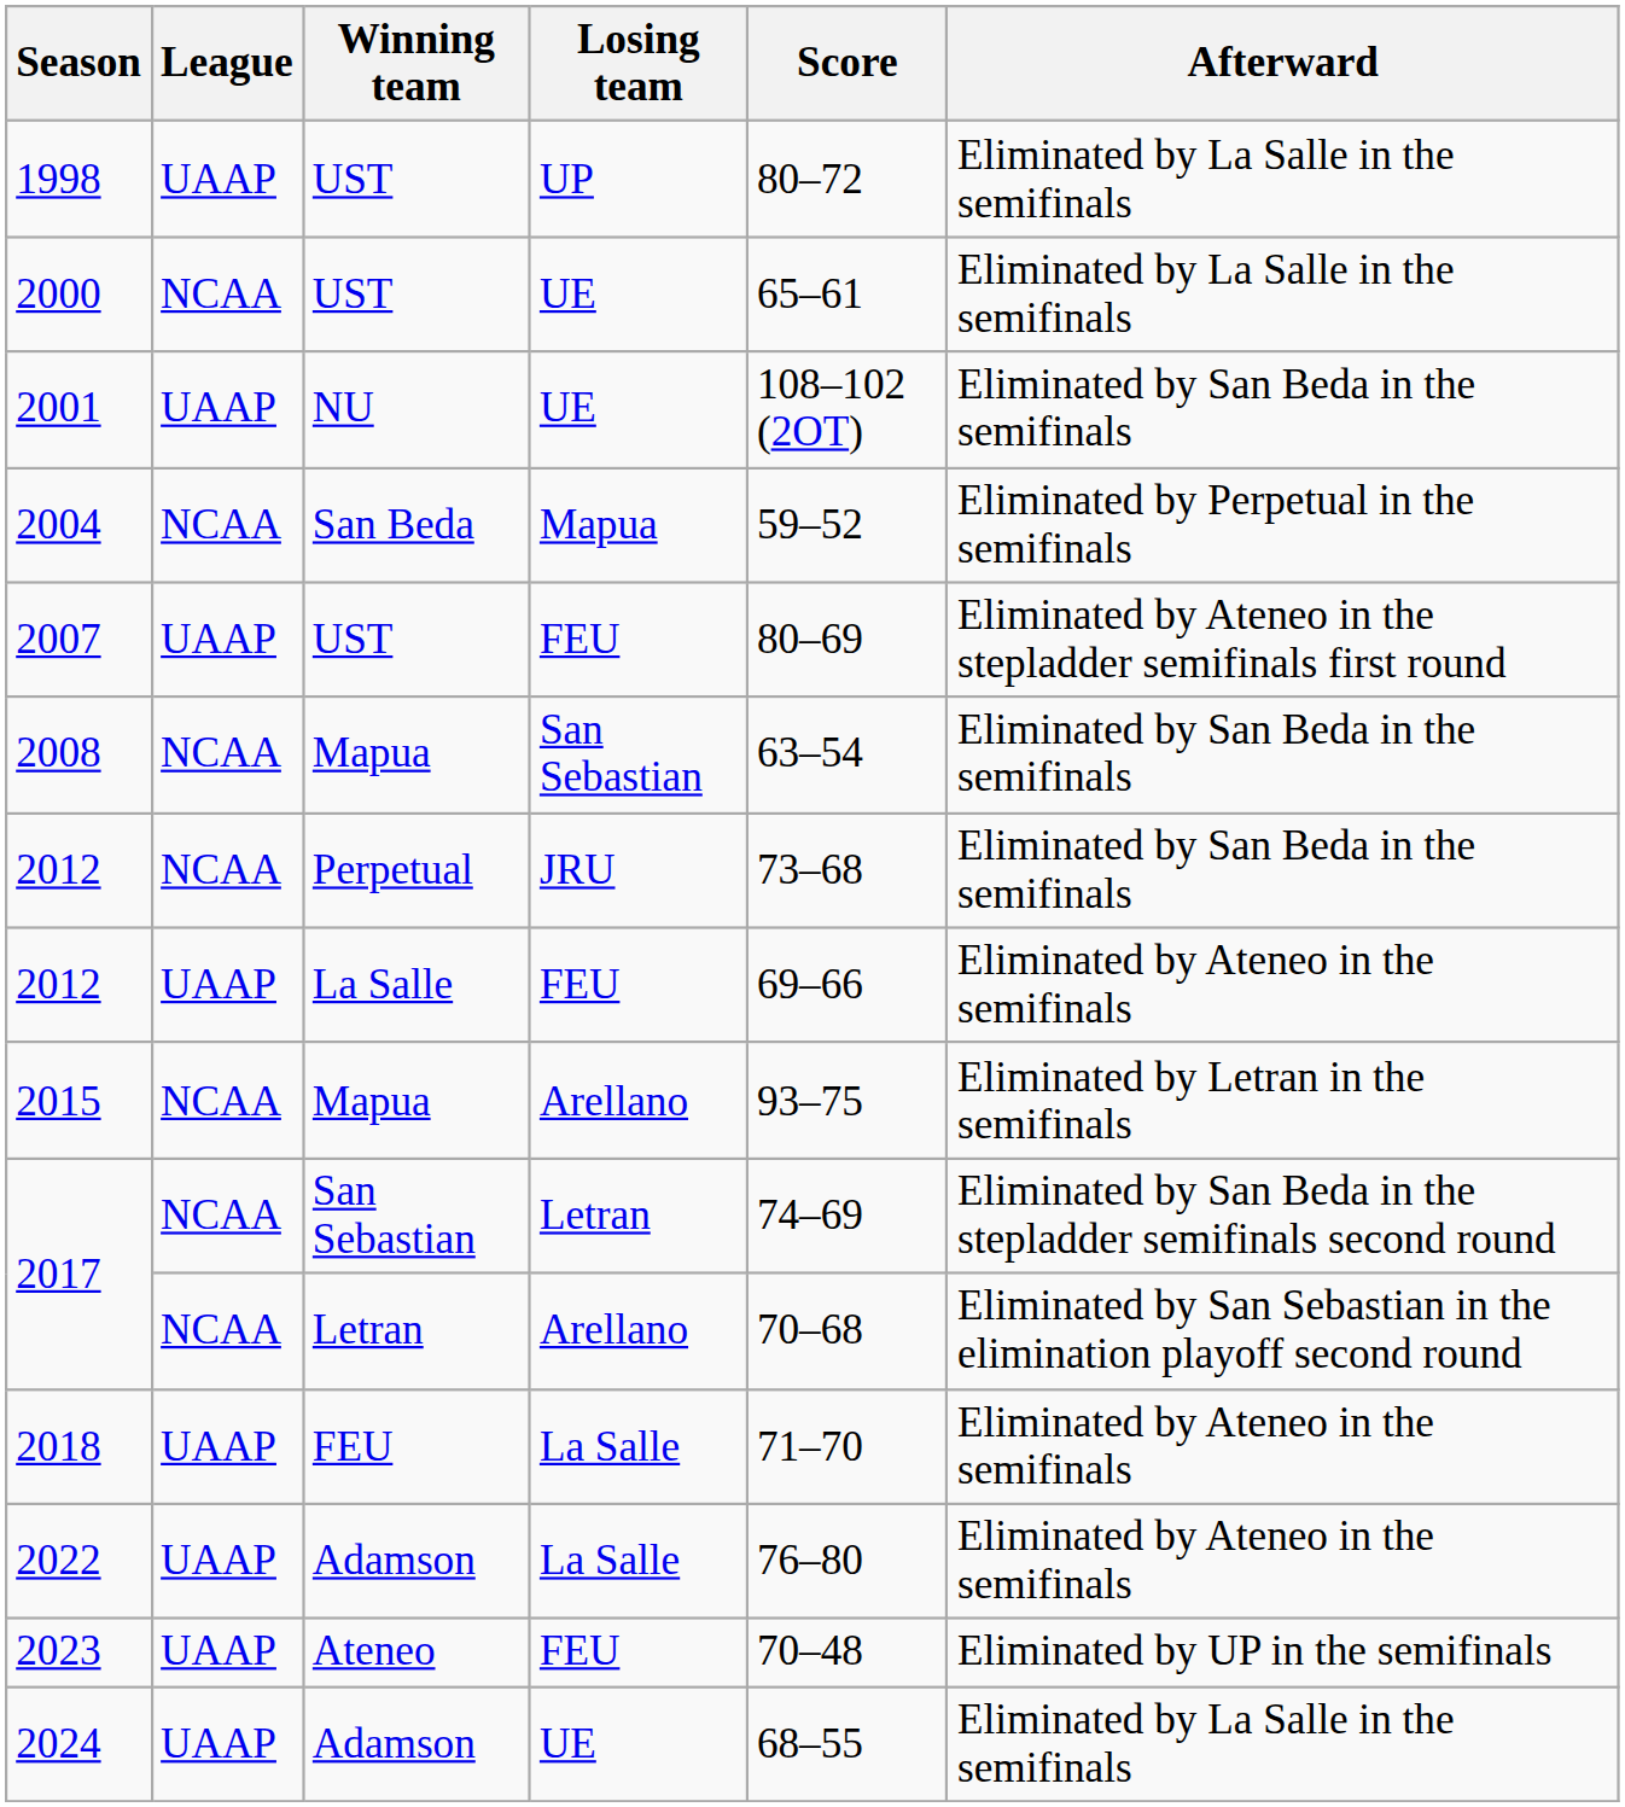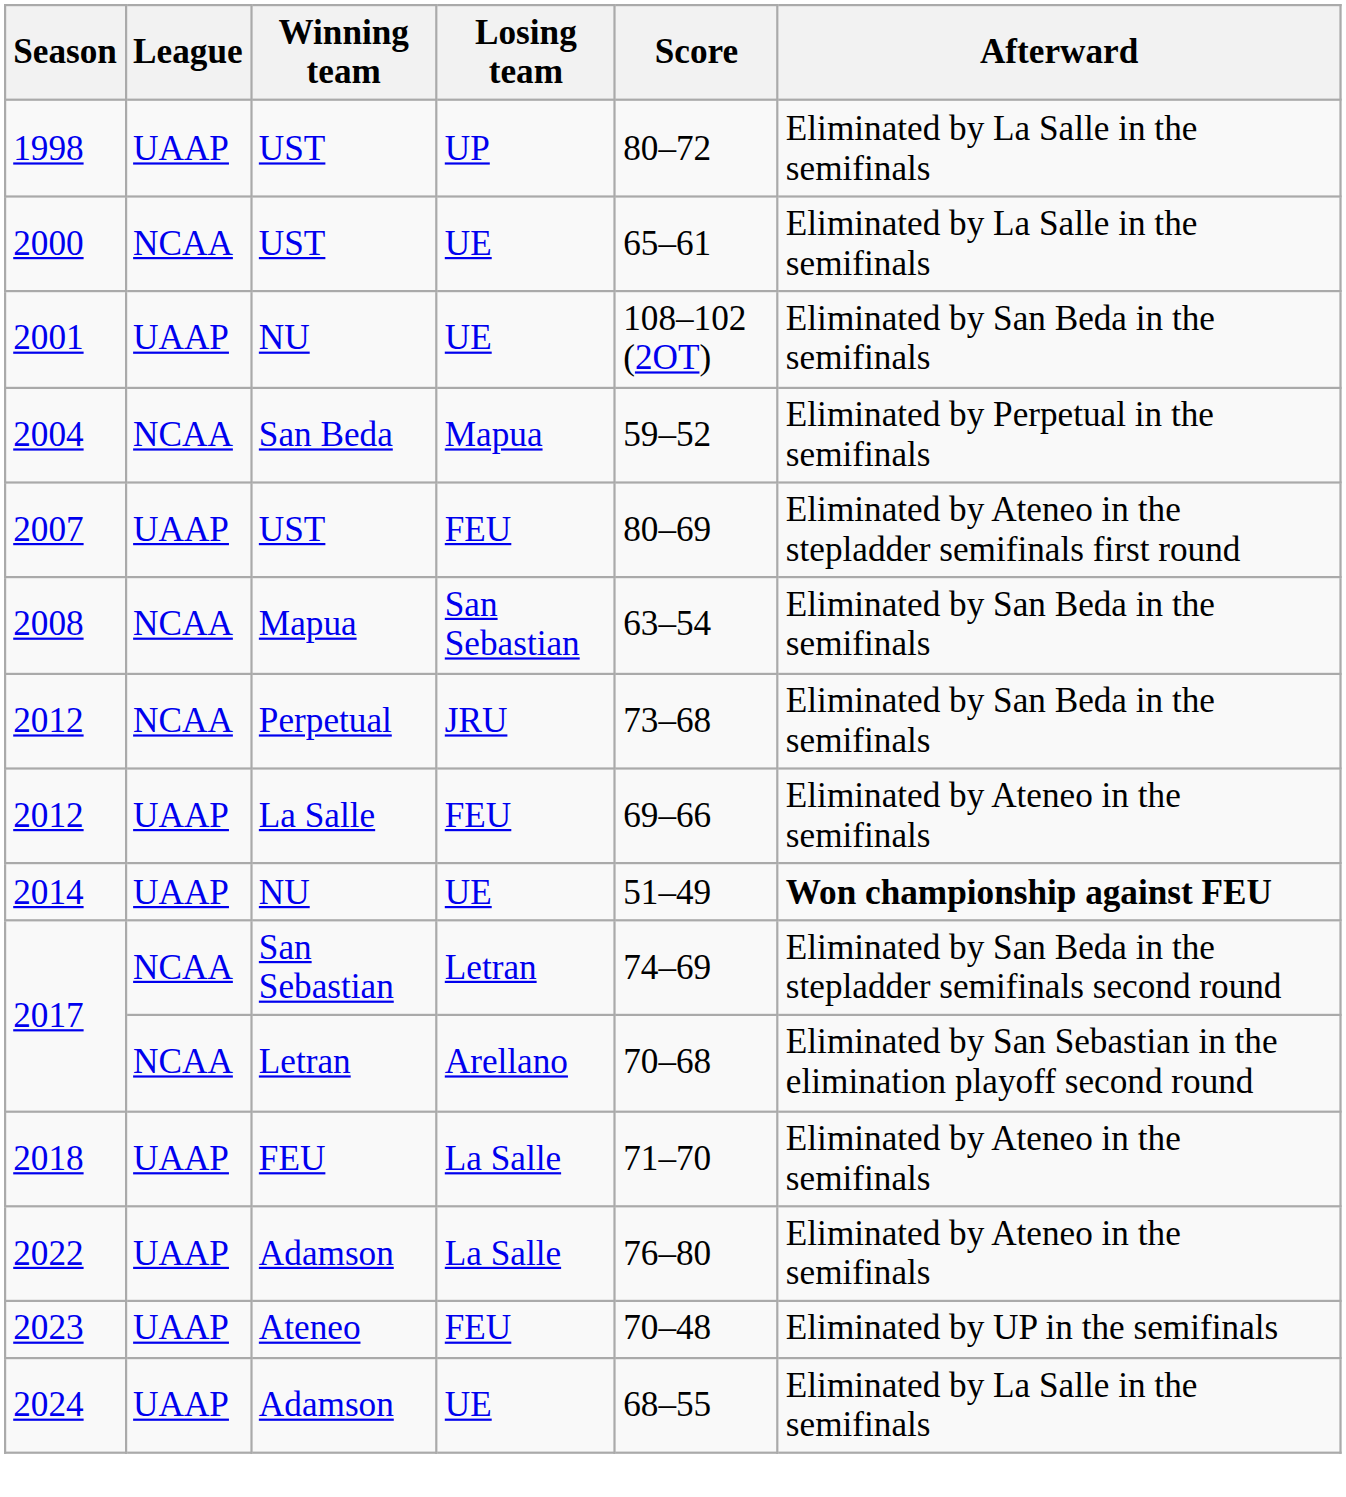 <table class=wikitable>
 <tr>
 <th>Season</th>
 <th>League</th>
 <th>Winning team</th>
 <th>Losing team</th>
 <th>Score</th>
 <th>Afterward</th>
 </tr>
 <tr>
 <td><a href='#'>1998</a></td>
 <td><a href='#'>UAAP</a></td>
 <td><a href='#'>UST</a></td>
 <td><a href='#'>UP</a></td>
 <td>80–72</td>
 <td>Eliminated by La Salle in the semifinals</td>
 </tr>
 <tr>
 <td><a href='#'>2000</a></td>
 <td><a href='#'>NCAA</a></td>
 <td><a href='#'>UST</a></td>
 <td><a href='#'>UE</a></td>
 <td>65–61</td>
 <td>Eliminated by La Salle in the semifinals</td>
 </tr>
 <tr>
 <td><a href='#'>2001</a></td>
 <td><a href='#'>UAAP</a></td>
 <td><a href='#'>NU</a></td>
 <td><a href='#'>UE</a></td>
 <td>108–102 (<a href='#'>2OT</a>)</td>
 <td>Eliminated by San Beda in the semifinals</td>
 </tr>
 <tr>
 <td><a href='#'>2004</a></td>
 <td><a href='#'>NCAA</a></td>
 <td><a href='#'>San Beda</a></td>
 <td><a href='#'>Mapua</a></td>
 <td>59–52</td>
 <td>Eliminated by Perpetual in the semifinals</td>
 </tr>
 <tr>
 <td><a href='#'>2007</a></td>
 <td><a href='#'>UAAP</a></td>
 <td><a href='#'>UST</a></td>
 <td><a href='#'>FEU</a></td>
 <td>80–69</td>
 <td>Eliminated by Ateneo in the stepladder semifinals first round</td>
 </tr>
 <tr>
 <td><a href='#'>2008</a></td>
 <td><a href='#'>NCAA</a></td>
 <td><a href='#'>Mapua</a></td>
 <td><a href='#'>San Sebastian</a></td>
 <td>63–54</td>
 <td>Eliminated by San Beda in the semifinals</td>
 </tr>
 <tr>
 <td><a href='#'>2012</a></td>
 <td><a href='#'>NCAA</a></td>
 <td><a href='#'>Perpetual</a></td>
 <td><a href='#'>JRU</a></td>
 <td>73–68</td>
 <td>Eliminated by San Beda in the semifinals</td>
 </tr>
 <tr>
 <td><a href='#'>2012</a></td>
 <td><a href='#'>UAAP</a></td>
 <td><a href='#'>La Salle</a></td>
 <td><a href='#'>FEU</a></td>
 <td>69–66</td>
 <td>Eliminated by Ateneo in the semifinals</td>
 </tr>
 <tr>
-<td><a href='#'>2015</a></td>
-<td><a href='#'>NCAA</a></td>
-<td><a href='#'>Mapua</a></td>
-<td><a href='#'>Arellano</a></td>
-<td>93–75</td>
-<td>Eliminated by Letran in the semifinals</td>
+<td><a href='#'>2014</a></td>
+<td><a href='#'>UAAP</a></td>
+<td><a href='#'>NU</a></td>
+<td><a href='#'>UE</a></td>
+<td>51–49</td>
+<td><strong>Won championship against FEU</strong></td>
 </tr>
 <tr>
 <td rowspan="2"><a href='#'>2017</a></td>
 <td><a href='#'>NCAA</a></td>
 <td><a href='#'>San Sebastian</a></td>
 <td><a href='#'>Letran</a></td>
 <td>74–69</td>
 <td>Eliminated by San Beda in the stepladder semifinals second round</td>
 </tr>
 <tr>
 <td><a href='#'>NCAA</a></td>
 <td><a href='#'>Letran</a></td>
 <td><a href='#'>Arellano</a></td>
 <td>70–68</td>
 <td>Eliminated by San Sebastian in the elimination playoff second round</td>
 </tr>
 <tr>
 <td><a href='#'>2018</a></td>
 <td><a href='#'>UAAP</a></td>
 <td><a href='#'>FEU</a></td>
 <td><a href='#'>La Salle</a></td>
 <td>71–70</td>
 <td>Eliminated by Ateneo in the semifinals</td>
 </tr>
 <tr>
 <td><a href='#'>2022</a></td>
 <td><a href='#'>UAAP</a></td>
 <td><a href='#'>Adamson</a></td>
 <td><a href='#'>La Salle</a></td>
 <td>76–80</td>
 <td>Eliminated by Ateneo in the semifinals</td>
 </tr>
 <tr>
 <td><a href='#'>2023</a></td>
 <td><a href='#'>UAAP</a></td>
 <td><a href='#'>Ateneo</a></td>
 <td><a href='#'>FEU</a></td>
 <td>70–48</td>
 <td>Eliminated by UP in the semifinals</td>
 </tr>
 <tr>
 <td><a href='#'>2024</a></td>
 <td><a href='#'>UAAP</a></td>
 <td><a href='#'>Adamson</a></td>
 <td><a href='#'>UE</a></td>
 <td>68–55</td>
 <td>Eliminated by La Salle in the semifinals</td>
 </tr>
 </table>
